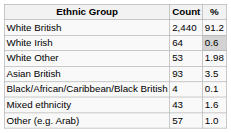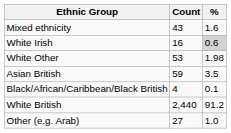 <table class="wikitable">
 <tr>
 <th>Ethnic Group</th>
 <th>Count</th>
 <th>%</th>
 </tr>
 <tr>
-<td>White British</td>
-<td>2,440</td>
-<td>91.2</td>
+<td>Mixed ethnicity</td>
+<td>43</td>
+<td>1.6</td>
 </tr>
 <tr>
 <td>White Irish</td>
-<td>64</td>
+<td>16</td>
 <td style="background: lightgrey;">0.6</td>
 </tr>
 <tr>
 <td>White Other</td>
 <td>53</td>
 <td>1.98</td>
 </tr>
 <tr>
 <td>Asian British</td>
-<td>93</td>
+<td>59</td>
 <td>3.5</td>
 </tr>
 <tr>
 <td>Black/African/Caribbean/Black British</td>
 <td>4</td>
 <td>0.1</td>
 </tr>
 <tr>
-<td>Mixed ethnicity</td>
-<td>43</td>
-<td>1.6</td>
+<td>White British</td>
+<td>2,440</td>
+<td>91.2</td>
 </tr>
 <tr>
 <td>Other (e.g. Arab)</td>
-<td>57</td>
+<td>27</td>
 <td>1.0</td>
 </tr>
 </table>
